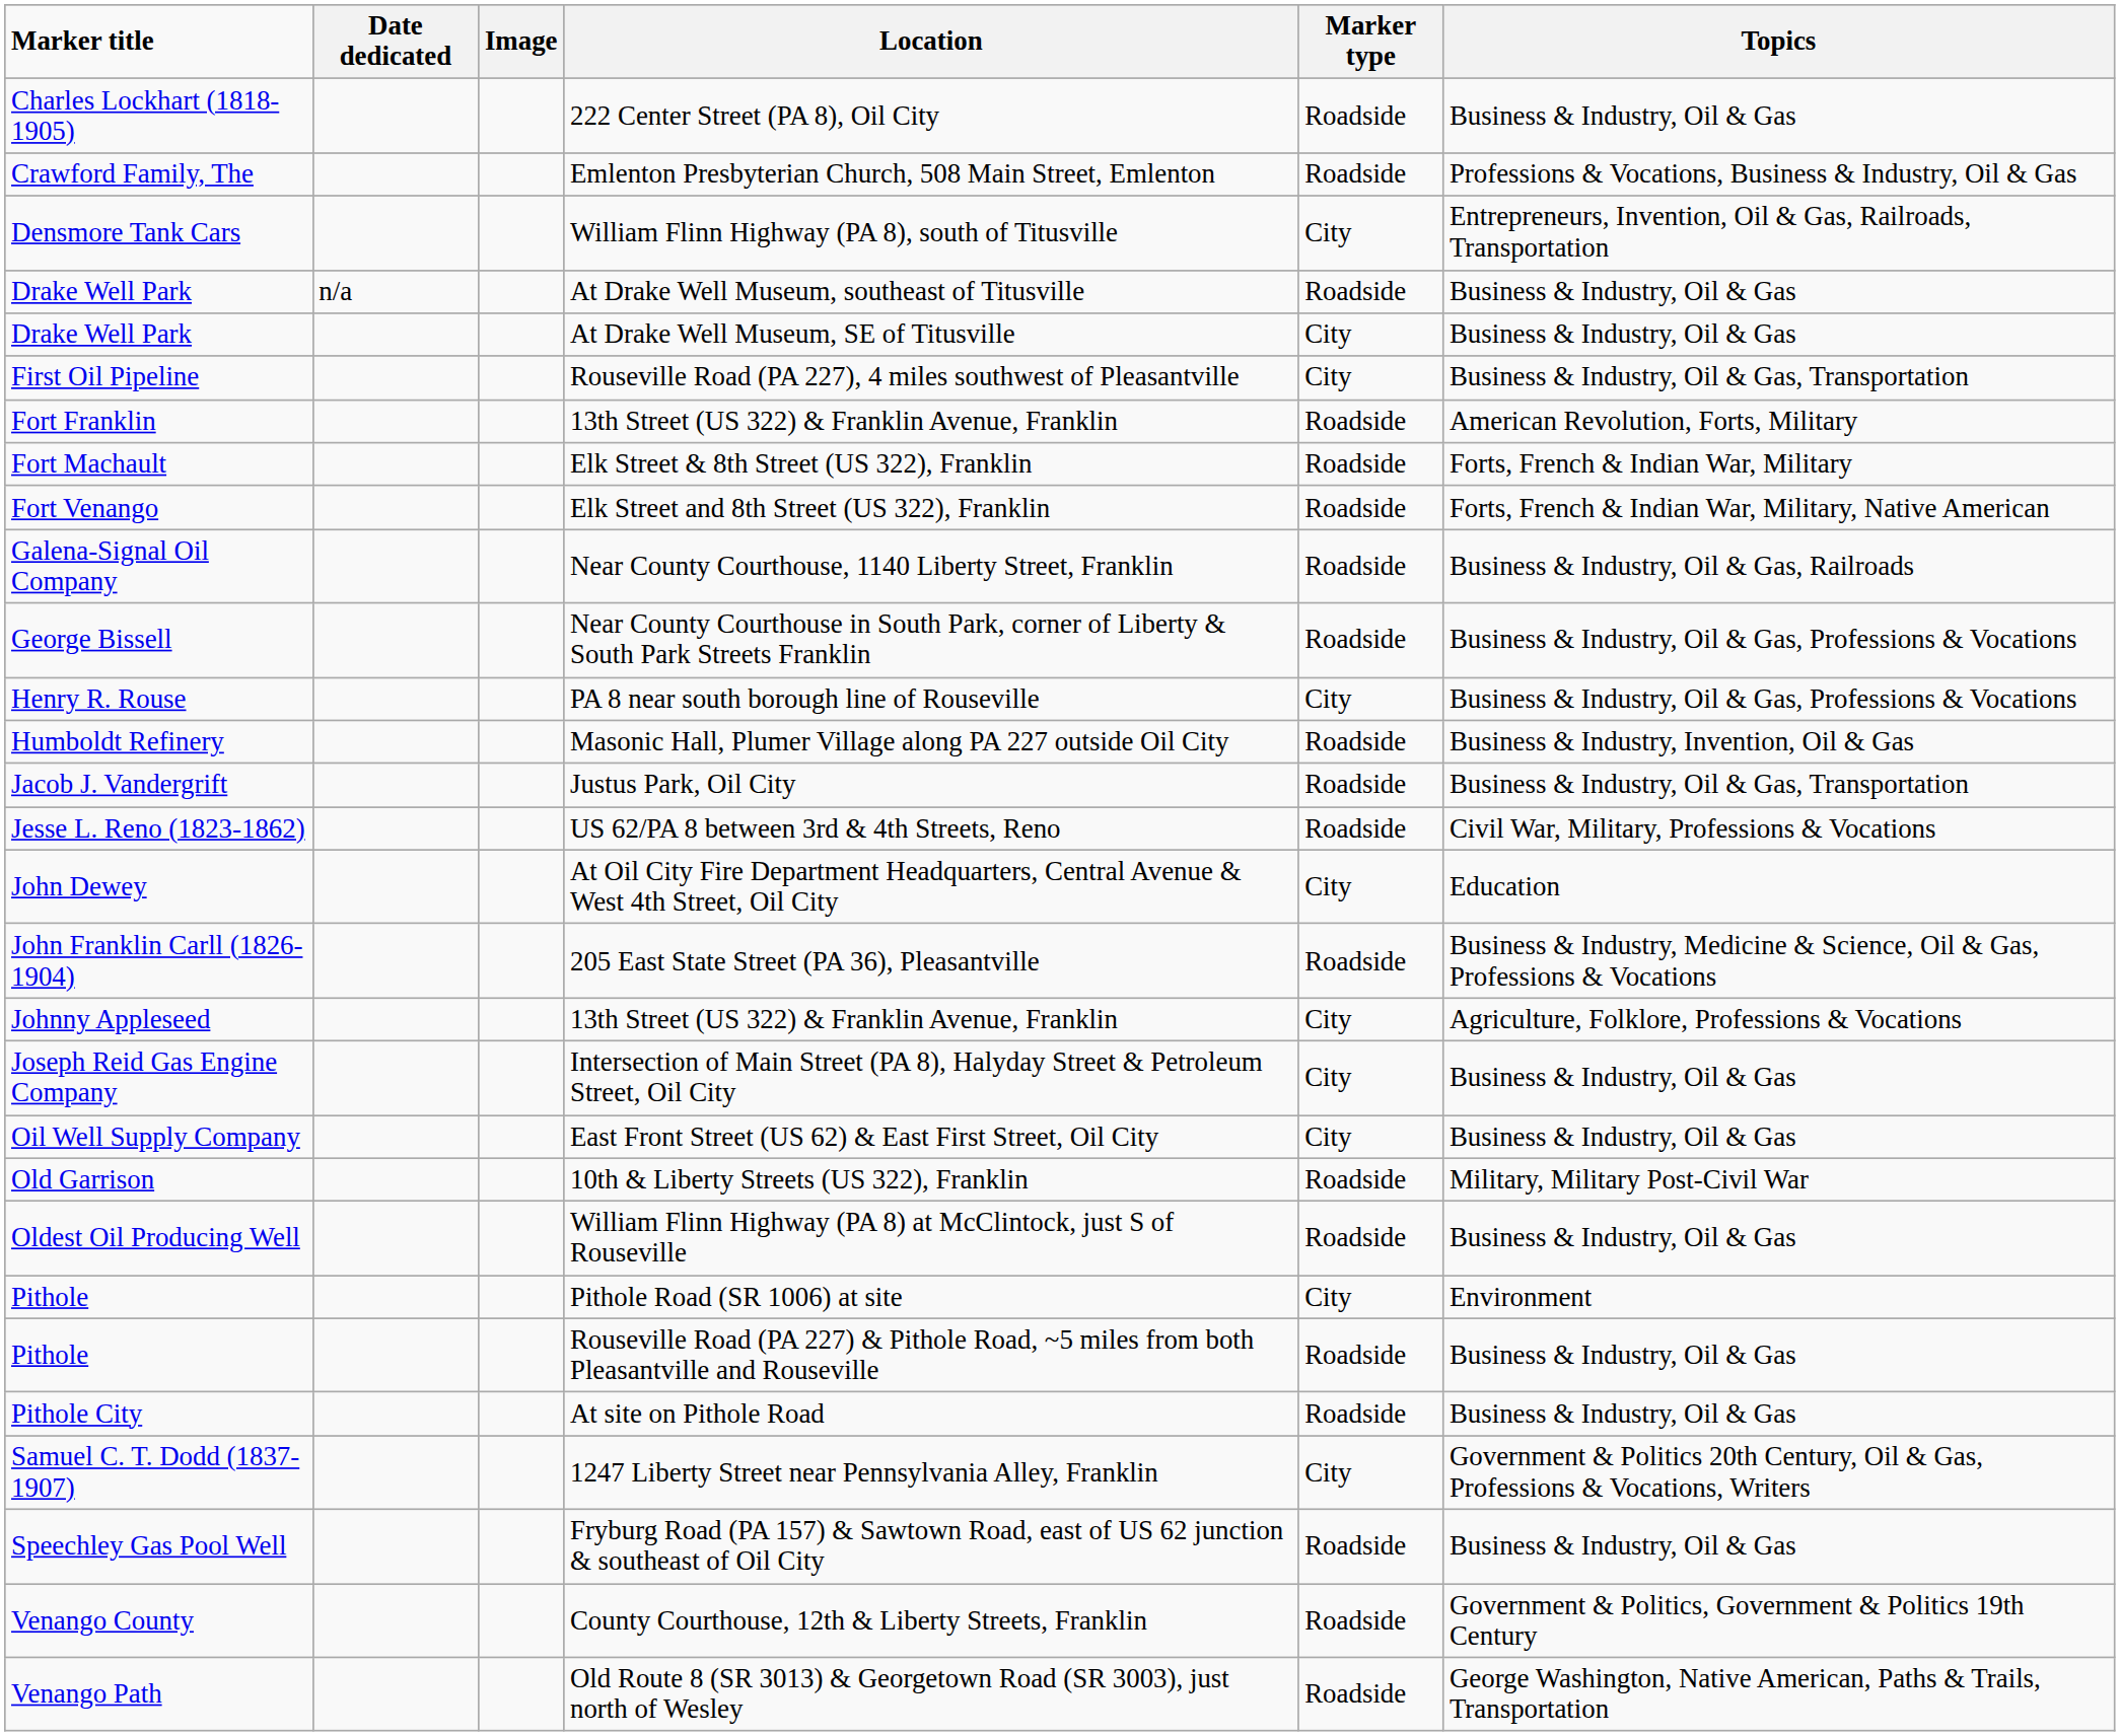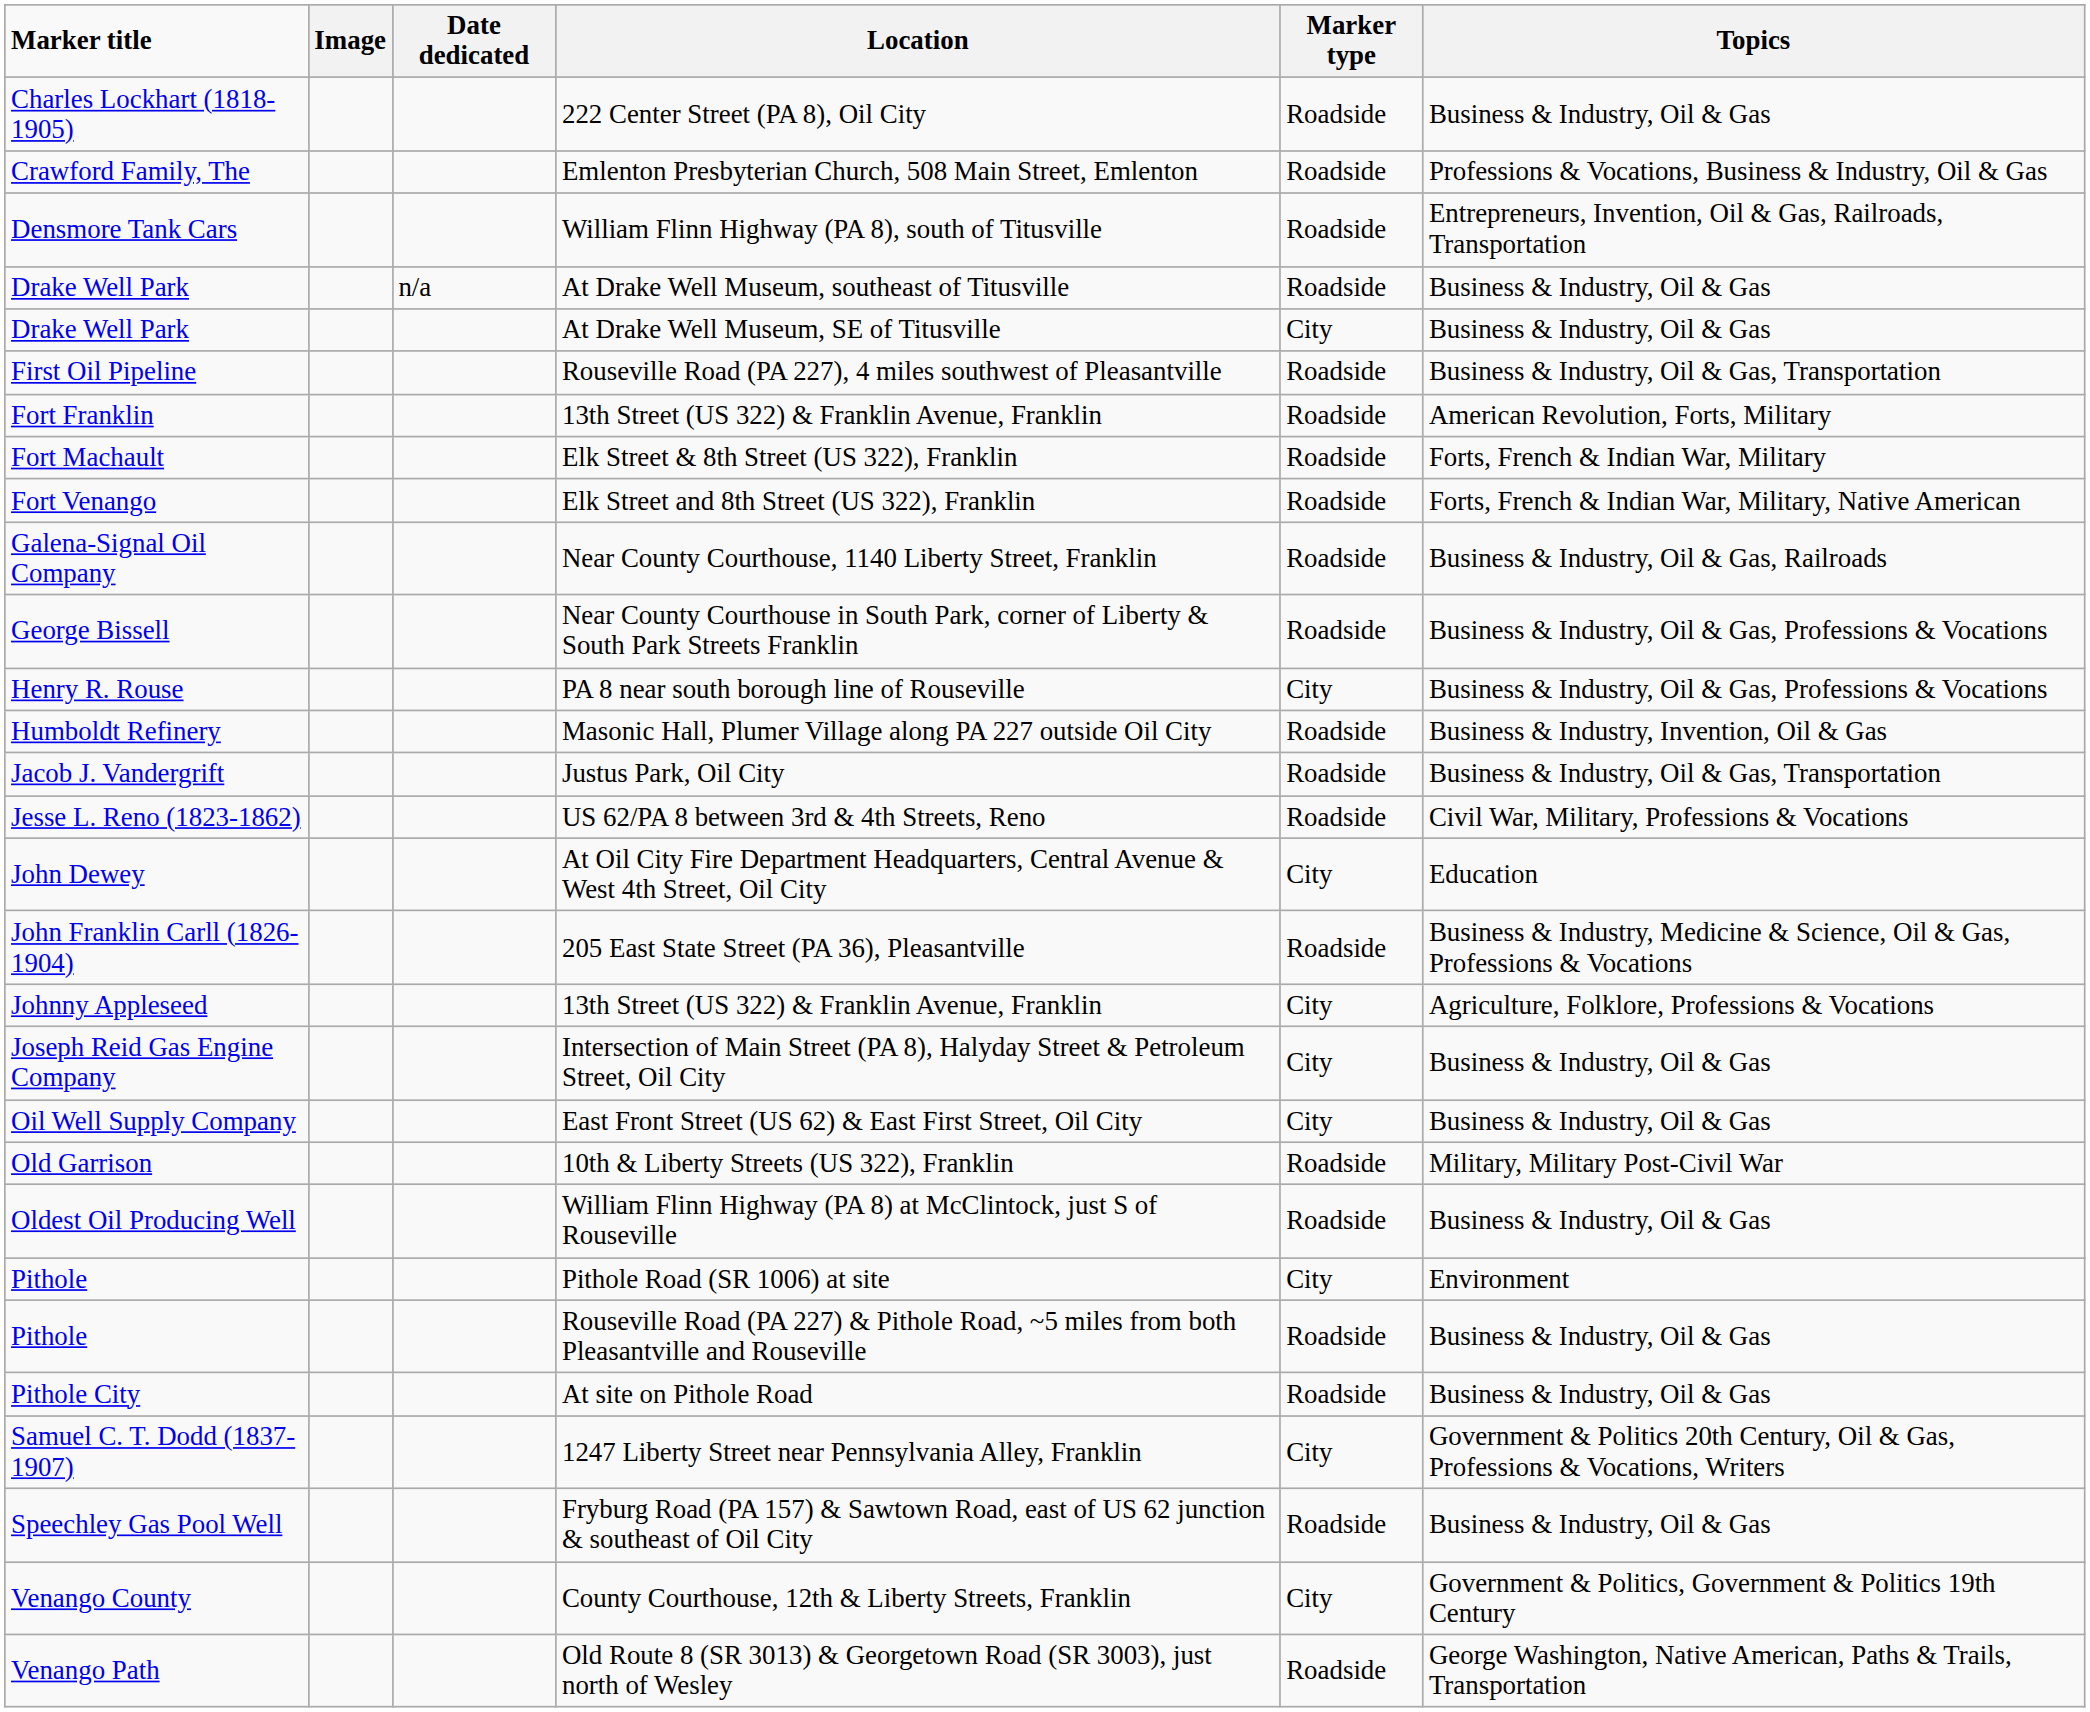 <table class="wikitable sortable" style="width:98%">
 <tr>
 <td><strong>Marker title</strong></td>
+<th class="unsortable"><strong>Image</strong></th>
 <th><strong>Date dedicated</strong></th>
-<th class="unsortable"><strong>Image</strong></th>
 <th><strong>Location</strong></th>
 <th><strong>Marker type</strong></th>
 <th><strong>Topics</strong></th>
 </tr>
 <tr ->
 <td><a href='#'>Charles Lockhart (1818-1905)</a></td>
 <td></td>
 <td></td>
 <td>222 Center Street (PA 8), Oil City<br><small></small></td>
 <td>Roadside</td>
 <td>Business & Industry, Oil & Gas</td>
 </tr>
 <tr ->
 <td><a href='#'>Crawford Family, The</a></td>
 <td></td>
 <td></td>
 <td>Emlenton Presbyterian Church, 508 Main Street, Emlenton<br><small></small></td>
 <td>Roadside</td>
 <td>Professions & Vocations, Business & Industry, Oil & Gas</td>
 </tr>
 <tr ->
 <td><a href='#'>Densmore Tank Cars</a></td>
 <td></td>
 <td></td>
 <td>William Flinn Highway (PA 8), south of Titusville<br><small></small></td>
-<td>City</td>
+<td>Roadside</td>
 <td>Entrepreneurs, Invention, Oil & Gas, Railroads, Transportation</td>
 </tr>
 <tr ->
 <td><a href='#'>Drake Well Park</a></td>
+<td></td>
 <td>n/a</td>
-<td></td>
 <td>At Drake Well Museum, southeast of Titusville<br><small></small></td>
 <td>Roadside</td>
 <td>Business & Industry, Oil & Gas</td>
 </tr>
 <tr ->
 <td><a href='#'>Drake Well Park</a></td>
 <td></td>
 <td></td>
 <td>At Drake Well Museum, SE of Titusville<br><small></small></td>
 <td>City</td>
 <td>Business & Industry, Oil & Gas</td>
 </tr>
 <tr ->
 <td><a href='#'>First Oil Pipeline</a></td>
 <td></td>
 <td></td>
 <td>Rouseville Road (PA 227), 4 miles southwest of Pleasantville<br><small></small></td>
-<td>City</td>
+<td>Roadside</td>
 <td>Business & Industry, Oil & Gas, Transportation</td>
 </tr>
 <tr ->
 <td><a href='#'>Fort Franklin</a></td>
 <td></td>
 <td></td>
 <td>13th Street (US 322) & Franklin Avenue, Franklin<br><small></small></td>
 <td>Roadside</td>
 <td>American Revolution, Forts, Military</td>
 </tr>
 <tr ->
 <td><a href='#'>Fort Machault</a></td>
 <td></td>
 <td></td>
 <td>Elk Street & 8th Street (US 322), Franklin<br><small></small></td>
 <td>Roadside</td>
 <td>Forts, French & Indian War, Military</td>
 </tr>
 <tr ->
 <td><a href='#'>Fort Venango</a></td>
 <td></td>
 <td></td>
 <td>Elk Street and 8th Street (US 322), Franklin<br><small></small></td>
 <td>Roadside</td>
 <td>Forts, French & Indian War, Military, Native American</td>
 </tr>
 <tr ->
 <td><a href='#'>Galena-Signal Oil Company</a></td>
 <td></td>
 <td></td>
 <td>Near County Courthouse, 1140 Liberty Street, Franklin<br><small></small></td>
 <td>Roadside</td>
 <td>Business & Industry, Oil & Gas, Railroads</td>
 </tr>
 <tr ->
 <td><a href='#'>George Bissell</a></td>
 <td></td>
 <td></td>
 <td>Near County Courthouse in South Park, corner of Liberty & South Park Streets Franklin<br><small></small></td>
 <td>Roadside</td>
 <td>Business & Industry, Oil & Gas, Professions & Vocations</td>
 </tr>
 <tr ->
 <td><a href='#'>Henry R. Rouse</a></td>
 <td></td>
 <td></td>
 <td>PA 8 near south borough line of Rouseville<br><small></small></td>
 <td>City</td>
 <td>Business & Industry, Oil & Gas, Professions & Vocations</td>
 </tr>
 <tr ->
 <td><a href='#'>Humboldt Refinery</a></td>
 <td></td>
 <td></td>
 <td>Masonic Hall, Plumer Village along PA 227 outside Oil City<br><small></small></td>
 <td>Roadside</td>
 <td>Business & Industry, Invention, Oil & Gas</td>
 </tr>
 <tr ->
 <td><a href='#'>Jacob J. Vandergrift</a></td>
 <td></td>
 <td></td>
 <td>Justus Park, Oil City<br><small></small></td>
 <td>Roadside</td>
 <td>Business & Industry, Oil & Gas, Transportation</td>
 </tr>
 <tr ->
 <td><a href='#'>Jesse L. Reno (1823-1862)</a></td>
 <td></td>
 <td></td>
 <td>US 62/PA 8 between 3rd & 4th Streets, Reno<br><small></small></td>
 <td>Roadside</td>
 <td>Civil War, Military, Professions & Vocations</td>
 </tr>
 <tr ->
 <td><a href='#'>John Dewey</a></td>
 <td></td>
 <td></td>
 <td>At Oil City Fire Department Headquarters, Central Avenue & West 4th Street, Oil City<br><small></small></td>
 <td>City</td>
 <td>Education</td>
 </tr>
 <tr ->
 <td><a href='#'>John Franklin Carll (1826-1904)</a></td>
 <td></td>
 <td></td>
 <td>205 East State Street (PA 36), Pleasantville<br><small></small></td>
 <td>Roadside</td>
 <td>Business & Industry, Medicine & Science, Oil & Gas, Professions & Vocations</td>
 </tr>
 <tr ->
 <td><a href='#'>Johnny Appleseed</a></td>
 <td></td>
 <td></td>
 <td>13th Street (US 322) & Franklin Avenue, Franklin<br><small></small></td>
 <td>City</td>
 <td>Agriculture, Folklore, Professions & Vocations</td>
 </tr>
 <tr ->
 <td><a href='#'>Joseph Reid Gas Engine Company</a></td>
 <td></td>
 <td></td>
 <td>Intersection of Main Street (PA 8), Halyday Street & Petroleum Street, Oil City<br><small></small></td>
 <td>City</td>
 <td>Business & Industry, Oil & Gas</td>
 </tr>
 <tr ->
 <td><a href='#'>Oil Well Supply Company</a></td>
 <td></td>
 <td></td>
 <td>East Front Street (US 62) & East First Street, Oil City<br><small></small></td>
 <td>City</td>
 <td>Business & Industry, Oil & Gas</td>
 </tr>
 <tr ->
 <td><a href='#'>Old Garrison</a></td>
 <td></td>
 <td></td>
 <td>10th & Liberty Streets (US 322), Franklin<br><small></small></td>
 <td>Roadside</td>
 <td>Military, Military Post-Civil War</td>
 </tr>
 <tr ->
 <td><a href='#'>Oldest Oil Producing Well</a></td>
 <td></td>
 <td></td>
 <td>William Flinn Highway (PA 8) at McClintock, just S of Rouseville<br><small></small></td>
 <td>Roadside</td>
 <td>Business & Industry, Oil & Gas</td>
 </tr>
 <tr ->
 <td><a href='#'>Pithole</a></td>
 <td></td>
 <td></td>
 <td>Pithole Road (SR 1006) at site<br><small></small></td>
 <td>City</td>
 <td>Environment</td>
 </tr>
 <tr ->
 <td><a href='#'>Pithole</a></td>
 <td></td>
 <td></td>
 <td>Rouseville Road (PA 227) & Pithole Road, ~5 miles from both Pleasantville and Rouseville<br><small></small></td>
 <td>Roadside</td>
 <td>Business & Industry, Oil & Gas</td>
 </tr>
 <tr ->
 <td><a href='#'>Pithole City</a></td>
 <td></td>
 <td></td>
 <td>At site on Pithole Road<br><small></small></td>
 <td>Roadside</td>
 <td>Business & Industry, Oil & Gas</td>
 </tr>
 <tr ->
 <td><a href='#'>Samuel C. T. Dodd (1837-1907)</a></td>
 <td></td>
 <td></td>
 <td>1247 Liberty Street near Pennsylvania Alley, Franklin<br><small></small></td>
 <td>City</td>
 <td>Government & Politics 20th Century, Oil & Gas, Professions & Vocations, Writers</td>
 </tr>
 <tr ->
 <td><a href='#'>Speechley Gas Pool Well</a></td>
 <td></td>
 <td></td>
 <td>Fryburg Road (PA 157) & Sawtown Road, east of US 62 junction & southeast of Oil City<br><small></small></td>
 <td>Roadside</td>
 <td>Business & Industry, Oil & Gas</td>
 </tr>
 <tr ->
 <td><a href='#'>Venango County</a></td>
 <td></td>
 <td></td>
 <td>County Courthouse, 12th & Liberty Streets, Franklin<br><small></small></td>
-<td>Roadside</td>
+<td>City</td>
 <td>Government & Politics, Government & Politics 19th Century</td>
 </tr>
 <tr ->
 <td><a href='#'>Venango Path</a></td>
 <td></td>
 <td></td>
 <td>Old Route 8 (SR 3013) & Georgetown Road (SR 3003), just north of Wesley<br><small></small></td>
 <td>Roadside</td>
 <td>George Washington, Native American, Paths & Trails, Transportation</td>
 </tr>
 </table>
